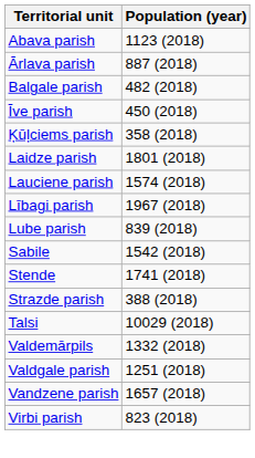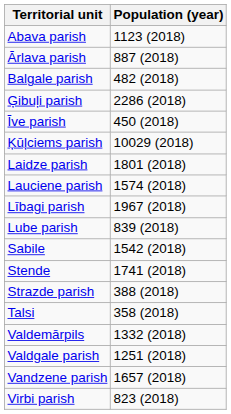 <table class="sortable wikitable">
 <tr>
 <th>Territorial unit</th>
 <th>Population (year)</th>
 </tr>
 <tr>
 <td><a href='#'>Abava parish</a></td>
 <td>1123 (2018)</td>
 </tr>
 <tr>
 <td><a href='#'>Ārlava parish</a></td>
 <td>887 (2018)</td>
 </tr>
 <tr>
 <td><a href='#'>Balgale parish</a></td>
 <td>482 (2018)</td>
 </tr>
 <tr>
+<td><a href='#'>Ģibuļi parish</a></td>
+<td>2286 (2018)</td>
+</tr>
+<tr>
 <td><a href='#'>Īve parish</a></td>
 <td>450 (2018)</td>
 </tr>
 <tr>
 <td><a href='#'>Ķūļciems parish</a></td>
-<td>358 (2018)</td>
+<td>10029 (2018)</td>
 </tr>
 <tr>
 <td><a href='#'>Laidze parish</a></td>
 <td>1801 (2018)</td>
 </tr>
 <tr>
 <td><a href='#'>Lauciene parish</a></td>
 <td>1574 (2018)</td>
 </tr>
 <tr>
 <td><a href='#'>Lībagi parish</a></td>
 <td>1967 (2018)</td>
 </tr>
 <tr>
 <td><a href='#'>Lube parish</a></td>
 <td>839 (2018)</td>
 </tr>
 <tr>
 <td><a href='#'>Sabile</a></td>
 <td>1542 (2018)</td>
 </tr>
 <tr>
 <td><a href='#'>Stende</a></td>
 <td>1741 (2018)</td>
 </tr>
 <tr>
 <td><a href='#'>Strazde parish</a></td>
 <td>388 (2018)</td>
 </tr>
 <tr>
 <td><a href='#'>Talsi</a></td>
-<td>10029 (2018)</td>
+<td>358 (2018)</td>
 </tr>
 <tr>
 <td><a href='#'>Valdemārpils</a></td>
 <td>1332 (2018)</td>
 </tr>
 <tr>
 <td><a href='#'>Valdgale parish</a></td>
 <td>1251 (2018)</td>
 </tr>
 <tr>
 <td><a href='#'>Vandzene parish</a></td>
 <td>1657 (2018)</td>
 </tr>
 <tr>
 <td><a href='#'>Virbi parish</a></td>
 <td>823 (2018)</td>
 </tr>
 </table>
